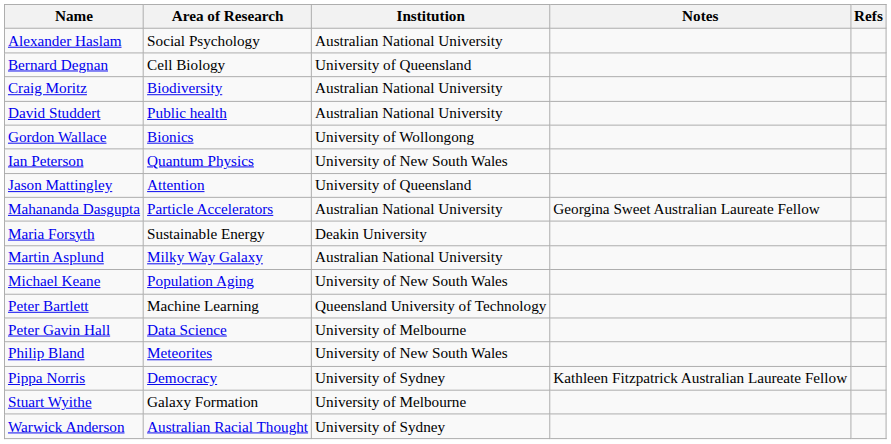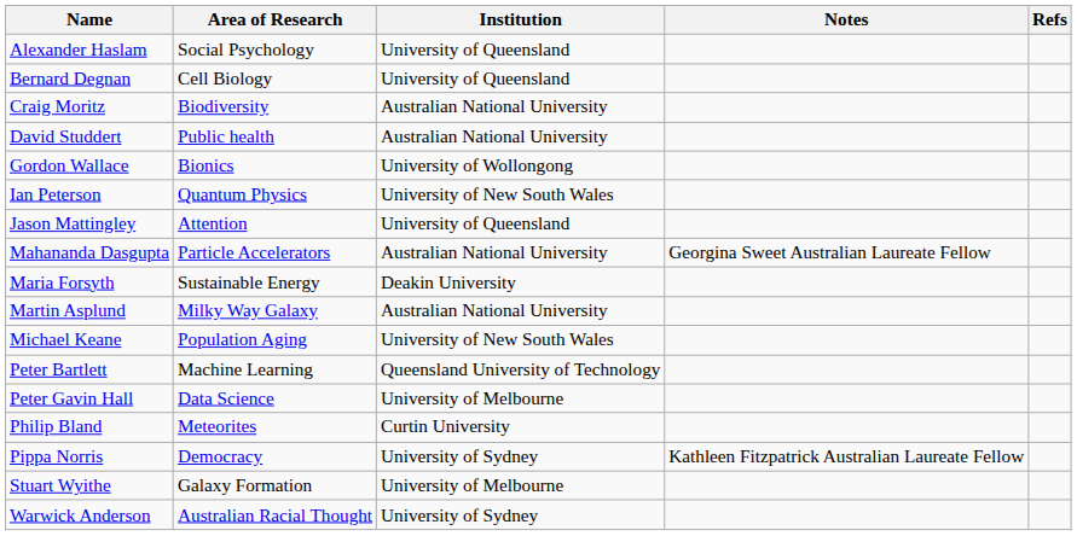 <table class="wikitable">
 <tr>
 <th>Name</th>
 <th>Area of Research</th>
 <th>Institution</th>
 <th>Notes</th>
 <th>Refs</th>
 </tr>
 <tr>
 <td><a href='#'>Alexander Haslam</a></td>
 <td>Social Psychology</td>
-<td>Australian National University</td>
+<td>University of Queensland</td>
 <td></td>
 <td></td>
 </tr>
 <tr>
 <td><a href='#'>Bernard Degnan</a></td>
 <td>Cell Biology</td>
 <td>University of Queensland</td>
 <td></td>
 <td></td>
 </tr>
 <tr>
 <td><a href='#'>Craig Moritz</a></td>
 <td><a href='#'>Biodiversity</a></td>
 <td>Australian National University</td>
 <td></td>
 <td></td>
 </tr>
 <tr>
 <td><a href='#'>David Studdert</a></td>
 <td><a href='#'>Public health</a></td>
 <td>Australian National University</td>
 <td></td>
 <td></td>
 </tr>
 <tr>
 <td><a href='#'>Gordon Wallace</a></td>
 <td><a href='#'>Bionics</a></td>
 <td>University of Wollongong</td>
 <td></td>
 <td></td>
 </tr>
 <tr>
 <td><a href='#'>Ian Peterson</a></td>
 <td><a href='#'>Quantum Physics</a></td>
 <td>University of New South Wales</td>
 <td></td>
 <td></td>
 </tr>
 <tr>
 <td><a href='#'>Jason Mattingley</a></td>
 <td><a href='#'>Attention</a></td>
 <td>University of Queensland</td>
 <td></td>
 <td></td>
 </tr>
 <tr>
 <td><a href='#'>Mahananda Dasgupta</a></td>
 <td><a href='#'>Particle Accelerators</a></td>
 <td>Australian National University</td>
 <td>Georgina Sweet Australian Laureate Fellow</td>
 <td></td>
 </tr>
 <tr>
 <td><a href='#'>Maria Forsyth</a></td>
 <td>Sustainable Energy</td>
 <td>Deakin University</td>
 <td></td>
 <td></td>
 </tr>
 <tr>
 <td><a href='#'>Martin Asplund</a></td>
 <td><a href='#'>Milky Way Galaxy</a></td>
 <td>Australian National University</td>
 <td></td>
 <td></td>
 </tr>
 <tr>
 <td><a href='#'>Michael Keane</a></td>
 <td><a href='#'>Population Aging</a></td>
 <td>University of New South Wales</td>
 <td></td>
 <td></td>
 </tr>
 <tr>
 <td><a href='#'>Peter Bartlett</a></td>
 <td>Machine Learning</td>
 <td>Queensland University of Technology</td>
 <td></td>
 <td></td>
 </tr>
 <tr>
 <td><a href='#'>Peter Gavin Hall</a></td>
 <td><a href='#'>Data Science</a></td>
 <td>University of Melbourne</td>
 <td></td>
 <td></td>
 </tr>
 <tr>
 <td><a href='#'>Philip Bland</a></td>
 <td><a href='#'>Meteorites</a></td>
-<td>University of New South Wales</td>
+<td>Curtin University</td>
 <td></td>
 <td></td>
 </tr>
 <tr>
 <td><a href='#'>Pippa Norris</a></td>
 <td><a href='#'>Democracy</a></td>
 <td>University of Sydney</td>
 <td>Kathleen Fitzpatrick Australian Laureate Fellow</td>
 <td></td>
 </tr>
 <tr>
 <td><a href='#'>Stuart Wyithe</a></td>
 <td>Galaxy Formation</td>
 <td>University of Melbourne</td>
 <td></td>
 <td></td>
 </tr>
 <tr>
 <td><a href='#'>Warwick Anderson</a></td>
 <td><a href='#'>Australian Racial Thought</a></td>
 <td>University of Sydney</td>
 <td></td>
 <td></td>
 </tr>
 </table>
